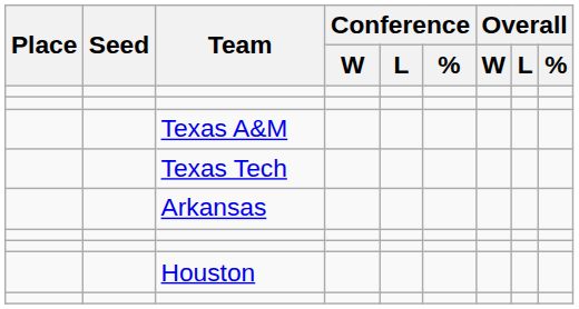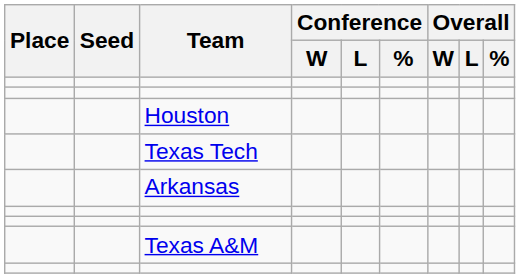 <table class=wikitable>
 <tr>
 <th rowspan ="2">Place</th>
 <th rowspan ="2">Seed</th>
 <th rowspan ="2" width= "100pt">Team</th>
 <th colspan = "3">Conference</th>
 <th colspan ="3">Overall</th>
 </tr>
 <tr>
 <th>W</th>
 <th>L</th>
 <th>%</th>
 <th>W</th>
 <th>L</th>
 <th>%</th>
 </tr>
 <tr>
 <td></td>
 <td></td>
 <td></td>
 <td></td>
 <td></td>
 <td></td>
 <td></td>
 <td></td>
 <td></td>
 </tr>
 <tr>
 <td></td>
 <td></td>
 <td></td>
 <td></td>
 <td></td>
 <td></td>
 <td></td>
 <td></td>
 <td></td>
 </tr>
 <tr>
 <td></td>
 <td></td>
-<td><a href='#'>Texas A&M</a></td>
+<td><a href='#'>Houston</a></td>
 <td></td>
 <td></td>
 <td></td>
 <td></td>
 <td></td>
 <td></td>
 </tr>
 <tr>
 <td></td>
 <td></td>
 <td><a href='#'>Texas Tech</a></td>
 <td></td>
 <td></td>
 <td></td>
 <td></td>
 <td></td>
 <td></td>
 </tr>
 <tr>
 <td></td>
 <td></td>
 <td><a href='#'>Arkansas</a></td>
 <td></td>
 <td></td>
 <td></td>
 <td></td>
 <td></td>
 <td></td>
 </tr>
 <tr>
 <td></td>
 <td></td>
 <td></td>
 <td></td>
 <td></td>
 <td></td>
 <td></td>
 <td></td>
 <td></td>
 </tr>
 <tr>
 <td></td>
 <td></td>
 <td></td>
 <td></td>
 <td></td>
 <td></td>
 <td></td>
 <td></td>
 <td></td>
 </tr>
 <tr>
 <td></td>
 <td></td>
-<td><a href='#'>Houston</a></td>
+<td><a href='#'>Texas A&M</a></td>
 <td></td>
 <td></td>
 <td></td>
 <td></td>
 <td></td>
 <td></td>
 </tr>
 <tr>
 <td></td>
 <td></td>
 <td></td>
 <td></td>
 <td></td>
 <td></td>
 <td></td>
 <td></td>
 <td></td>
 </tr>
 </table>
